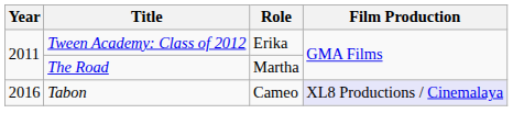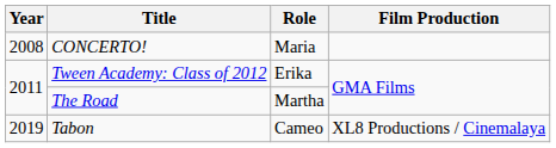 <table class="wikitable sortable">
 <tr>
 <th>Year</th>
 <th>Title</th>
 <th>Role</th>
 <th>Film Production</th>
+</tr>
+<tr>
+<td>2008</td>
+<td><em>CONCERTO!</em></td>
+<td>Maria</td>
+<td></td>
 </tr>
 <tr>
 <td rowspan="2">2011</td>
 <td><em><a href='#'>Tween Academy: Class of 2012</a></em></td>
 <td>Erika</td>
 <td rowspan="2"><a href='#'>GMA Films</a></td>
 </tr>
 <tr>
 <td><em><a href='#'>The Road</a></em></td>
 <td>Martha</td>
 </tr>
 <tr>
-<td>2016</td>
+<td>2019</td>
 <td><em>Tabon</em></td>
 <td>Cameo</td>
-<td style="background: lavender;">XL8 Productions / <a href='#'>Cinemalaya</a></td>
+<td>XL8 Productions / <a href='#'>Cinemalaya</a></td>
 </tr>
 </table>
